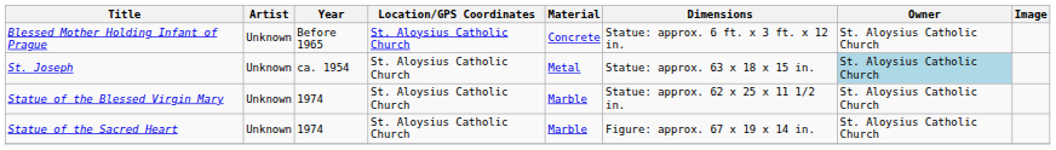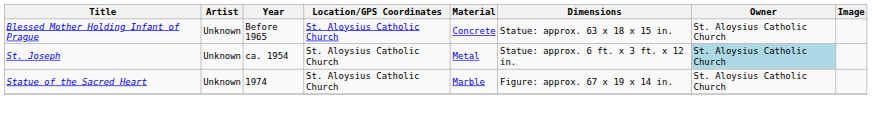 <table class="wikitable sortable">
 <tr>
 <th>Title</th>
 <th>Artist</th>
 <th>Year</th>
 <th>Location/GPS Coordinates</th>
 <th>Material</th>
 <th>Dimensions</th>
 <th>Owner</th>
 <th>Image</th>
 </tr>
 <tr>
 <td><em><a href='#'>Blessed Mother Holding Infant of Prague</a></em></td>
 <td>Unknown</td>
 <td>Before 1965</td>
 <td><a href='#'>St. Aloysius Catholic Church</a></td>
 <td><a href='#'>Concrete</a></td>
-<td>Statue: approx. 6 ft. x 3 ft. x 12 in.</td>
+<td>Statue: approx. 63 x 18 x 15 in.</td>
 <td>St. Aloysius Catholic Church</td>
 <td></td>
 </tr>
 <tr>
 <td><em><a href='#'>St. Joseph</a></em></td>
 <td>Unknown</td>
 <td>ca. 1954</td>
 <td>St. Aloysius Catholic Church</td>
 <td><a href='#'>Metal</a></td>
-<td>Statue: approx. 63 x 18 x 15 in.</td>
+<td>Statue: approx. 6 ft. x 3 ft. x 12 in.</td>
 <td style="background: lightblue;">St. Aloysius Catholic Church</td>
-<td></td>
-</tr>
-<tr>
-<td><em><a href='#'>Statue of the Blessed Virgin Mary</a></em></td>
-<td>Unknown</td>
-<td>1974</td>
-<td>St. Aloysius Catholic Church</td>
-<td><a href='#'>Marble</a></td>
-<td>Statue: approx. 62 x 25 x 11 1/2 in.</td>
-<td>St. Aloysius Catholic Church</td>
 <td></td>
 </tr>
 <tr>
 <td><em><a href='#'>Statue of the Sacred Heart</a></em></td>
 <td>Unknown</td>
 <td>1974</td>
 <td>St. Aloysius Catholic Church</td>
 <td><a href='#'>Marble</a></td>
 <td>Figure: approx. 67 x 19 x 14 in.</td>
 <td>St. Aloysius Catholic Church</td>
 <td></td>
 </tr>
 <tr>
 </tr>
 </table>
